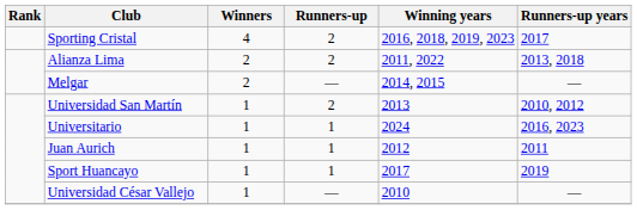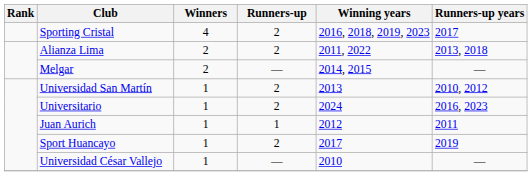 <table class="wikitable sortable">
 <tr>
 <th>Rank</th>
 <th scope=col width=180>Club</th>
 <th scope=col width=80>Winners</th>
 <th scope=col width=100>Runners-up</th>
 <th scope=col>Winning years</th>
 <th scope=col>Runners-up years</th>
 </tr>
 <tr>
 <td rowspan="1"></td>
 <td><a href='#'>Sporting Cristal</a></td>
 <td align=center>4</td>
 <td align=center>2</td>
 <td><a href='#'>2016</a>, <a href='#'>2018</a>, <a href='#'>2019</a>, <a href='#'>2023</a></td>
 <td><a href='#'>2017</a></td>
 </tr>
 <tr>
 <td rowspan="2"></td>
 <td><a href='#'>Alianza Lima</a></td>
 <td align=center>2</td>
 <td align=center>2</td>
 <td><a href='#'>2011</a>, <a href='#'>2022</a></td>
 <td><a href='#'>2013</a>, <a href='#'>2018</a></td>
 </tr>
 <tr>
 <td><a href='#'>Melgar</a></td>
 <td align=center>2</td>
 <td align=center>—</td>
 <td><a href='#'>2014</a>, <a href='#'>2015</a></td>
 <td align=center>—</td>
 </tr>
 <tr>
 <td rowspan="5"></td>
 <td><a href='#'>Universidad San Martín</a></td>
 <td align=center>1</td>
 <td align=center>2</td>
 <td><a href='#'>2013</a></td>
 <td><a href='#'>2010</a>, <a href='#'>2012</a></td>
 </tr>
 <tr>
 <td><a href='#'>Universitario</a></td>
 <td align=center>1</td>
-<td align=center>1</td>
+<td align=center>2</td>
 <td><a href='#'>2024</a></td>
 <td><a href='#'>2016</a>, <a href='#'>2023</a></td>
 </tr>
 <tr>
 <td><a href='#'>Juan Aurich</a></td>
 <td align=center>1</td>
 <td align=center>1</td>
 <td><a href='#'>2012</a></td>
 <td><a href='#'>2011</a></td>
 </tr>
 <tr>
 <td><a href='#'>Sport Huancayo</a></td>
 <td align=center>1</td>
-<td align=center>1</td>
+<td align=center>2</td>
 <td><a href='#'>2017</a></td>
 <td><a href='#'>2019</a></td>
 </tr>
 <tr>
 <td><a href='#'>Universidad César Vallejo</a></td>
 <td align=center>1</td>
 <td align=center>—</td>
 <td><a href='#'>2010</a></td>
 <td align=center>—</td>
 </tr>
 <tr>
 </tr>
 </table>
